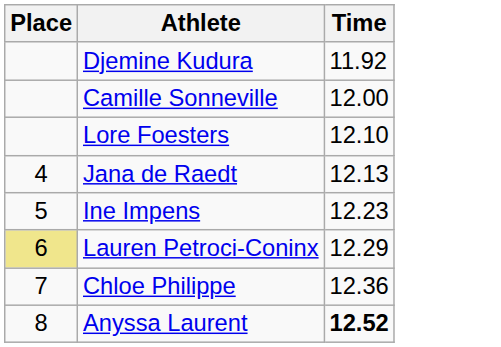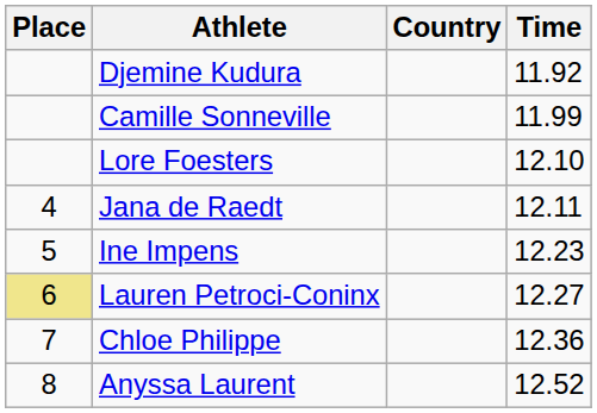 <table class="wikitable">
 <tr>
 <th>Place</th>
 <th>Athlete</th>
+<th>Country</th>
 <th>Time</th>
 </tr>
 <tr>
 <td align=center></td>
 <td><a href='#'>Djemine Kudura</a></td>
+<td></td>
 <td>11.92</td>
 </tr>
 <tr>
 <td align=center></td>
 <td><a href='#'>Camille Sonneville</a></td>
-<td>12.00</td>
+<td></td>
+<td>11.99</td>
 </tr>
 <tr>
 <td align=center></td>
 <td><a href='#'>Lore Foesters</a></td>
+<td></td>
 <td>12.10</td>
 </tr>
 <tr>
 <td align=center>4</td>
 <td><a href='#'>Jana de Raedt</a></td>
-<td>12.13</td>
+<td></td>
+<td>12.11</td>
 </tr>
 <tr>
 <td align=center>5</td>
 <td><a href='#'>Ine Impens</a></td>
+<td></td>
 <td>12.23</td>
 </tr>
 <tr>
 <td align=center style="background: khaki;">6</td>
 <td><a href='#'>Lauren Petroci-Coninx</a></td>
-<td>12.29</td>
+<td></td>
+<td>12.27</td>
 </tr>
 <tr>
 <td align=center>7</td>
 <td><a href='#'>Chloe Philippe</a></td>
+<td></td>
 <td>12.36</td>
 </tr>
 <tr>
 <td align=center>8</td>
 <td><a href='#'>Anyssa Laurent</a></td>
-<td><strong>12.52</strong></td>
+<td></td>
+<td>12.52</td>
 </tr>
 </table>
